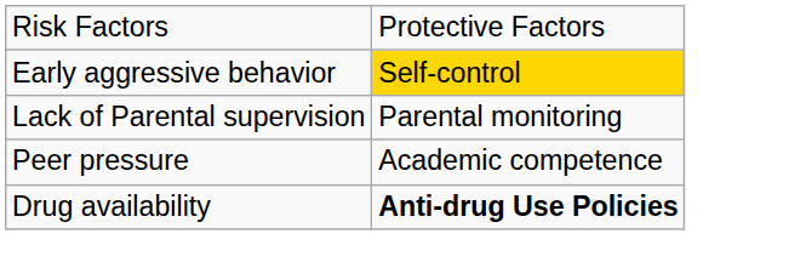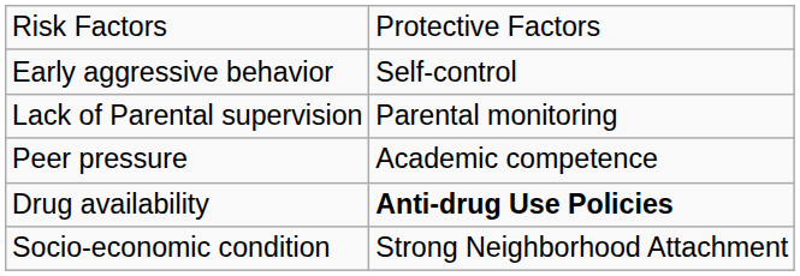 <table class="wikitable">
 <tr>
 <td>Risk Factors</td>
 <td>Protective Factors</td>
 </tr>
 <tr>
 <td>Early aggressive behavior</td>
-<td style="background: gold;">Self-control</td>
+<td>Self-control</td>
 </tr>
 <tr>
 <td>Lack of Parental supervision</td>
 <td>Parental monitoring</td>
 </tr>
 <tr>
 <td>Peer pressure</td>
 <td>Academic competence</td>
 </tr>
 <tr>
 <td>Drug availability</td>
 <td><strong>Anti-drug Use Policies</strong></td>
 </tr>
+<tr>
+<td>Socio-economic condition</td>
+<td>Strong Neighborhood Attachment</td>
+</tr>
 </table>
